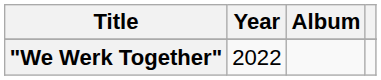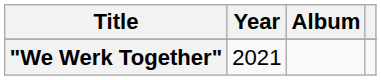 <table class="wikitable plainrowheaders" style=text-align:center;>
 <tr>
 <th scope="col">Title</th>
 <th scope="col">Year</th>
 <th scope="col">Album</th>
 <th></th>
 </tr>
 <tr>
 </tr>
 <tr>
 <th scope="row">"We Werk Together"<br></th>
-<td>2022</td>
+<td>2021</td>
 <td></td>
 <td></td>
 </tr>
 </table>
